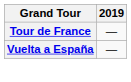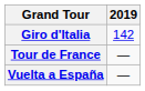 <table class="wikitable plainrowheaders">
 <tr>
 <th>Grand Tour</th>
 <th scope="col">2019</th>
+</tr>
+<tr style="text-align:center;">
+<th scope="row"> <a href='#'>Giro d'Italia</a></th>
+<td><a href='#'>142</a></td>
 </tr>
 <tr style="text-align:center;">
 <th scope="row"> <a href='#'>Tour de France</a></th>
 <td>—</td>
 </tr>
 <tr style="text-align:center;">
 <th scope="row"> <a href='#'>Vuelta a España</a></th>
 <td>—</td>
 </tr>
 </table>
